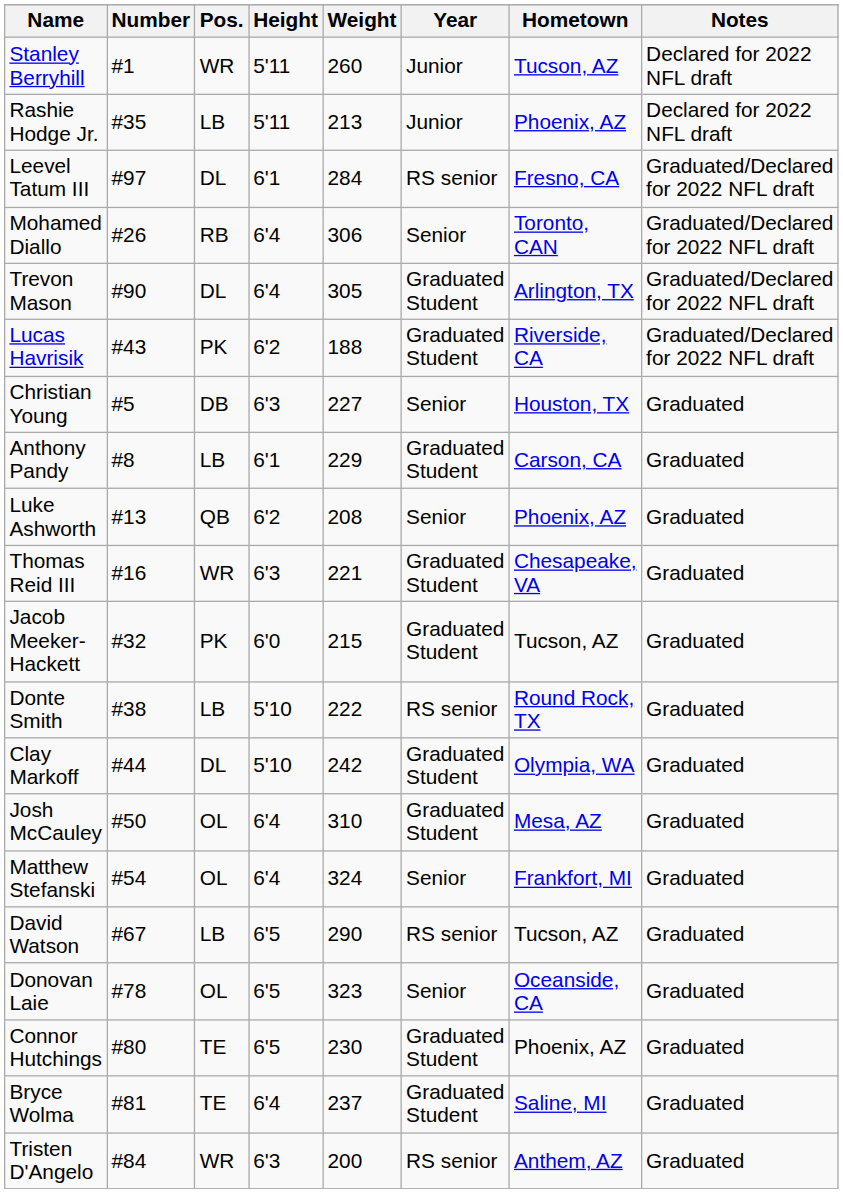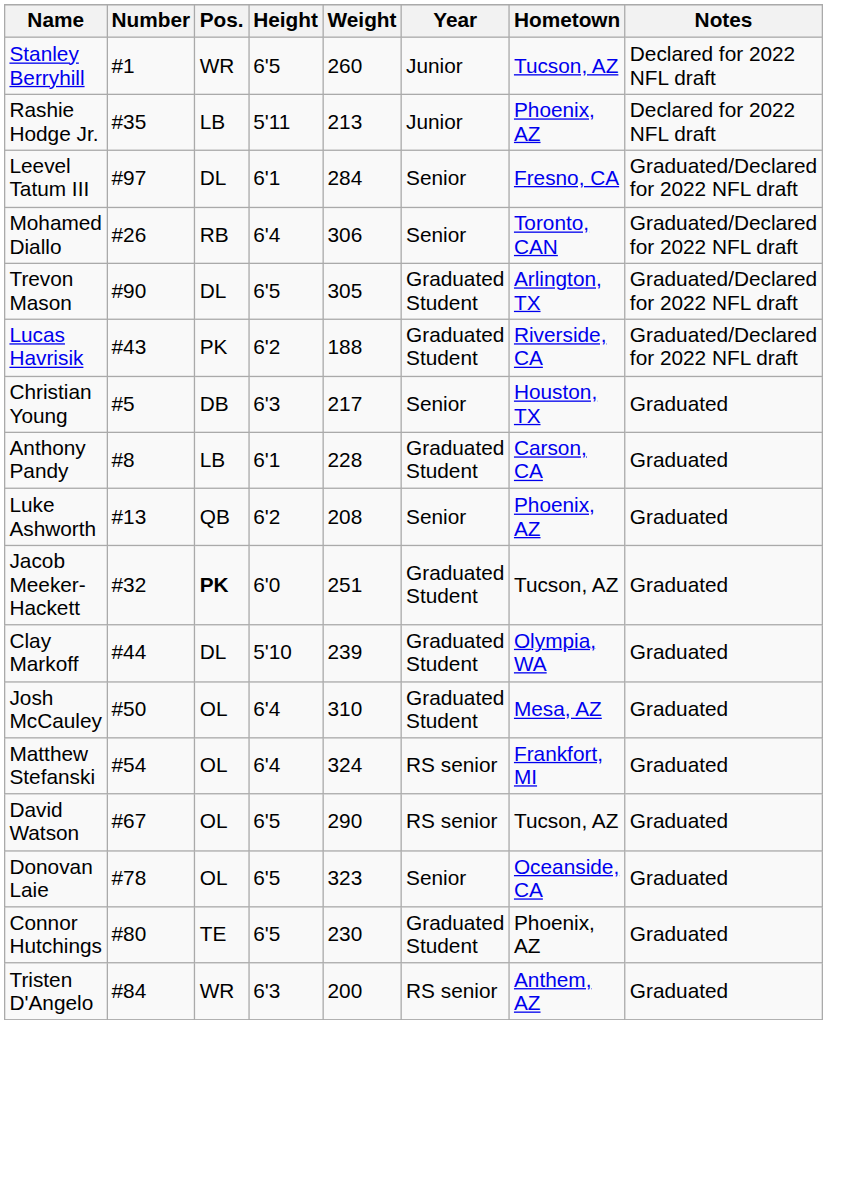 <table class="wikitable sortable collapsible">
 <tr>
 </tr>
 <tr>
 <th>Name</th>
 <th>Number</th>
 <th>Pos.</th>
 <th>Height</th>
 <th>Weight</th>
 <th>Year</th>
 <th>Hometown</th>
 <th class="unsortable">Notes</th>
 </tr>
 <tr>
 <td><a href='#'>Stanley Berryhill</a></td>
 <td>#1</td>
 <td>WR</td>
-<td>5'11</td>
+<td>6'5</td>
 <td>260</td>
 <td> Junior</td>
 <td><a href='#'>Tucson, AZ</a></td>
 <td>Declared for 2022 NFL draft</td>
 </tr>
 <tr>
 <td>Rashie Hodge Jr.</td>
 <td>#35</td>
 <td>LB</td>
 <td>5'11</td>
 <td>213</td>
 <td>Junior</td>
 <td><a href='#'>Phoenix, AZ</a></td>
 <td>Declared for 2022 NFL draft</td>
 </tr>
 <tr>
 <td>Leevel Tatum III</td>
 <td>#97</td>
 <td>DL</td>
 <td>6'1</td>
 <td>284</td>
-<td>RS senior</td>
+<td>Senior</td>
 <td><a href='#'>Fresno, CA</a></td>
 <td>Graduated/Declared for 2022 NFL draft</td>
 </tr>
 <tr>
 <td>Mohamed Diallo</td>
 <td>#26</td>
 <td>RB</td>
 <td>6'4</td>
 <td>306</td>
 <td> Senior</td>
 <td><a href='#'>Toronto, CAN</a></td>
 <td>Graduated/Declared for 2022 NFL draft</td>
 </tr>
 <tr>
 <td>Trevon Mason</td>
 <td>#90</td>
 <td>DL</td>
-<td>6'4</td>
+<td>6'5</td>
 <td>305</td>
 <td>Graduated Student</td>
 <td><a href='#'>Arlington, TX</a></td>
 <td>Graduated/Declared for 2022 NFL draft</td>
 </tr>
 <tr>
 <td><a href='#'>Lucas Havrisik</a></td>
 <td>#43</td>
 <td>PK</td>
 <td>6'2</td>
 <td>188</td>
 <td>Graduated Student</td>
 <td><a href='#'>Riverside, CA</a></td>
 <td>Graduated/Declared for 2022 NFL draft</td>
 </tr>
 <tr>
 <td>Christian Young</td>
 <td>#5</td>
 <td>DB</td>
 <td>6'3</td>
-<td>227</td>
+<td>217</td>
 <td>Senior</td>
 <td><a href='#'>Houston, TX</a></td>
 <td>Graduated</td>
 </tr>
 <tr>
 <td>Anthony Pandy</td>
 <td>#8</td>
 <td>LB</td>
 <td>6'1</td>
-<td>229</td>
+<td>228</td>
 <td>Graduated Student</td>
 <td><a href='#'>Carson, CA</a></td>
 <td>Graduated</td>
 </tr>
 <tr>
 <td>Luke Ashworth</td>
 <td>#13</td>
 <td>QB</td>
 <td>6'2</td>
 <td>208</td>
 <td>Senior</td>
 <td><a href='#'>Phoenix, AZ</a></td>
 <td>Graduated</td>
 </tr>
 <tr>
-<td>Thomas Reid III</td>
-<td>#16</td>
-<td>WR</td>
-<td>6'3</td>
-<td>221</td>
-<td>Graduated Student</td>
-<td><a href='#'>Chesapeake, VA</a></td>
-<td>Graduated</td>
-</tr>
-<tr>
 <td>Jacob Meeker-Hackett</td>
 <td>#32</td>
-<td>PK</td>
+<td><strong>PK</strong></td>
 <td>6'0</td>
-<td>215</td>
+<td>251</td>
 <td>Graduated Student</td>
 <td>Tucson, AZ</td>
-<td>Graduated</td>
-</tr>
-<tr>
-<td>Donte Smith</td>
-<td>#38</td>
-<td>LB</td>
-<td>5'10</td>
-<td>222</td>
-<td>RS senior</td>
-<td><a href='#'>Round Rock, TX</a></td>
 <td>Graduated</td>
 </tr>
 <tr>
 <td>Clay Markoff</td>
 <td>#44</td>
 <td>DL</td>
 <td>5'10</td>
-<td>242</td>
+<td>239</td>
 <td>Graduated Student</td>
 <td><a href='#'>Olympia, WA</a></td>
 <td>Graduated</td>
 </tr>
 <tr>
 <td>Josh McCauley</td>
 <td>#50</td>
 <td>OL</td>
 <td>6'4</td>
 <td>310</td>
 <td>Graduated Student</td>
 <td><a href='#'>Mesa, AZ</a></td>
 <td>Graduated</td>
 </tr>
 <tr>
 <td>Matthew Stefanski</td>
 <td>#54</td>
 <td>OL</td>
 <td>6'4</td>
 <td>324</td>
-<td>Senior</td>
+<td>RS senior</td>
 <td><a href='#'>Frankfort, MI</a></td>
 <td>Graduated</td>
 </tr>
 <tr>
 <td>David Watson</td>
 <td>#67</td>
-<td>LB</td>
+<td>OL</td>
 <td>6'5</td>
 <td>290</td>
 <td>RS senior</td>
 <td>Tucson, AZ</td>
 <td>Graduated</td>
 </tr>
 <tr>
 <td>Donovan Laie</td>
 <td>#78</td>
 <td>OL</td>
 <td>6'5</td>
 <td>323</td>
 <td>Senior</td>
 <td><a href='#'>Oceanside, CA</a></td>
 <td>Graduated</td>
 </tr>
 <tr>
 <td>Connor Hutchings</td>
 <td>#80</td>
 <td>TE</td>
 <td>6'5</td>
 <td>230</td>
 <td>Graduated Student</td>
 <td>Phoenix, AZ</td>
 <td>Graduated</td>
 </tr>
 <tr>
-<td>Bryce Wolma</td>
-<td>#81</td>
-<td>TE</td>
-<td>6'4</td>
-<td>237</td>
-<td>Graduated Student</td>
-<td><a href='#'>Saline, MI</a></td>
-<td>Graduated</td>
-</tr>
-<tr>
 <td>Tristen D'Angelo</td>
 <td>#84</td>
 <td>WR</td>
 <td>6'3</td>
 <td>200</td>
 <td>RS senior</td>
 <td><a href='#'>Anthem, AZ</a></td>
 <td>Graduated</td>
 </tr>
 <tr>
 </tr>
 </table>
